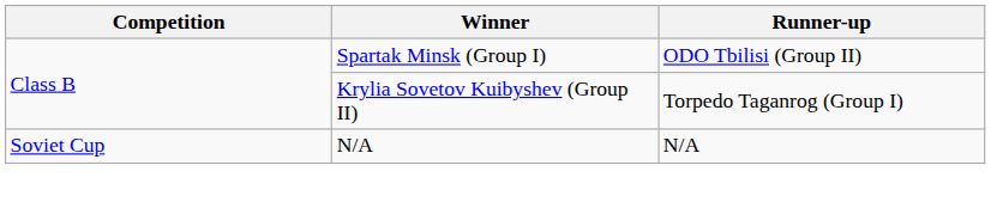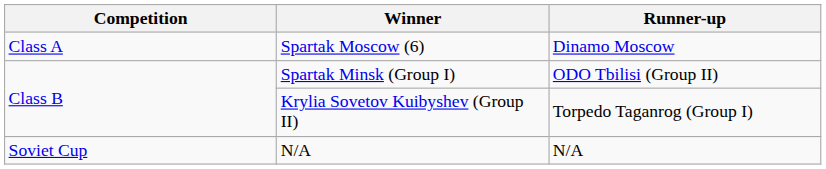 <table class="wikitable">
 <tr>
 <th style="width:15em">Competition</th>
 <th style="width:15em">Winner</th>
 <th style="width:15em">Runner-up</th>
+</tr>
+<tr>
+<td><a href='#'>Class A</a></td>
+<td><a href='#'>Spartak Moscow</a> (6)</td>
+<td><a href='#'>Dinamo Moscow</a></td>
 </tr>
 <tr>
 <td rowspan=2><a href='#'>Class B</a></td>
 <td><a href='#'>Spartak Minsk</a> (Group I)</td>
 <td><a href='#'>ODO Tbilisi</a> (Group II)</td>
 </tr>
 <tr>
 <td><a href='#'>Krylia Sovetov Kuibyshev</a> (Group II)</td>
 <td>Torpedo Taganrog (Group I)</td>
 </tr>
 <tr>
 <td><a href='#'>Soviet Cup</a></td>
 <td>N/A</td>
 <td>N/A</td>
 </tr>
 </table>
